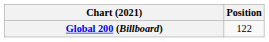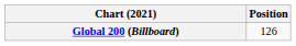 <table class="wikitable plainrowheaders" style="text-align:center;">
 <tr>
 <th scope="col" style="width:21em;">Chart (2021)</th>
 <th scope="col">Position</th>
 </tr>
 <tr>
 <th scope="row"><a href='#'>Global 200</a> (<em>Billboard</em>)</th>
-<td>122</td>
+<td>126</td>
 </tr>
 </table>
